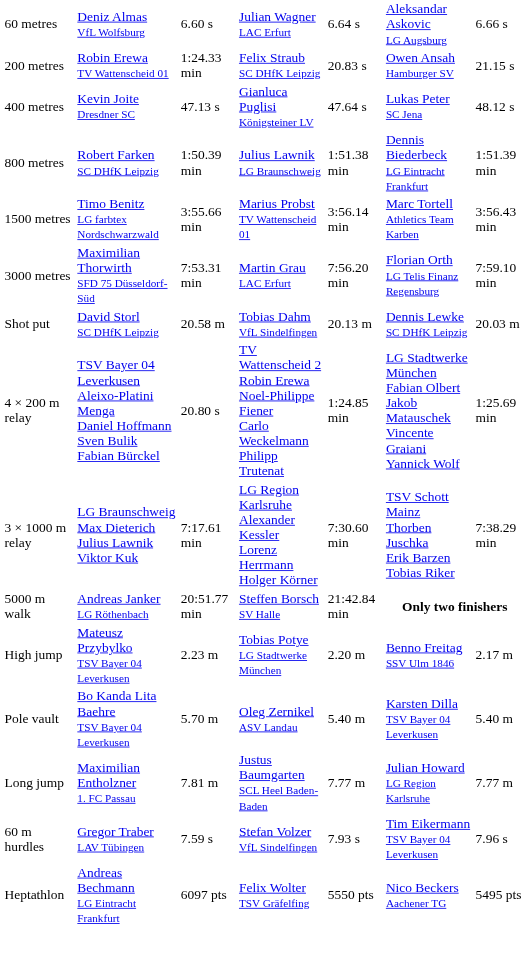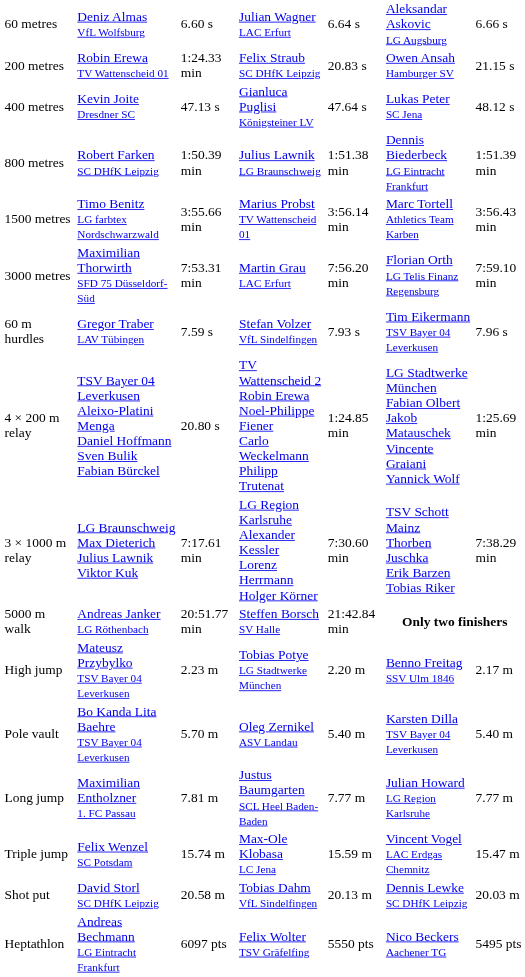 <table>
 <tr>
 <td>60 metres</td>
 <td><a href='#'>Deniz Almas</a><br><small><a href='#'>VfL Wolfsburg</a></small></td>
 <td>6.60 s</td>
 <td><a href='#'>Julian Wagner</a><br><small><a href='#'>LAC Erfurt</a></small></td>
 <td>6.64 s</td>
 <td><a href='#'>Aleksandar Askovic</a><br><small><a href='#'>LG Augsburg</a></small></td>
 <td>6.66 s</td>
 </tr>
 <tr>
 <td>200 metres</td>
 <td><a href='#'>Robin Erewa</a><br><small><a href='#'>TV Wattenscheid 01</a></small></td>
 <td>1:24.33 min</td>
 <td><a href='#'>Felix Straub</a><br><small><a href='#'>SC DHfK Leipzig</a></small></td>
 <td>20.83 s</td>
 <td><a href='#'>Owen Ansah</a><br><small><a href='#'>Hamburger SV</a></small></td>
 <td>21.15 s</td>
 </tr>
 <tr>
 <td>400 metres</td>
 <td><a href='#'>Kevin Joite</a><br><small><a href='#'>Dresdner SC</a></small></td>
 <td>47.13 s</td>
 <td><a href='#'>Gianluca Puglisi</a><br><small><a href='#'>Königsteiner LV</a></small></td>
 <td>47.64 s</td>
 <td><a href='#'>Lukas Peter</a><br><small><a href='#'>SC Jena</a></small></td>
 <td>48.12 s</td>
 </tr>
 <tr>
 <td>800 metres</td>
 <td><a href='#'>Robert Farken</a><br><small><a href='#'>SC DHfK Leipzig</a></small></td>
 <td>1:50.39 min</td>
 <td><a href='#'>Julius Lawnik</a><br><small><a href='#'>LG Braunschweig</a></small></td>
 <td>1:51.38 min</td>
 <td><a href='#'>Dennis Biederbeck</a><br><small><a href='#'>LG Eintracht Frankfurt</a></small></td>
 <td>1:51.39 min</td>
 </tr>
 <tr>
 <td>1500 metres</td>
 <td><a href='#'>Timo Benitz</a><br><small><a href='#'>LG farbtex Nordschwarzwald</a></small></td>
 <td>3:55.66 min</td>
 <td><a href='#'>Marius Probst</a><br><small><a href='#'>TV Wattenscheid 01</a></small></td>
 <td>3:56.14 min</td>
 <td><a href='#'>Marc Tortell</a><br><small><a href='#'>Athletics Team Karben</a></small></td>
 <td>3:56.43 min</td>
 </tr>
 <tr>
 <td>3000 metres</td>
 <td><a href='#'>Maximilian Thorwirth</a><br><small><a href='#'>SFD 75 Düsseldorf-Süd</a></small></td>
 <td>7:53.31 min</td>
 <td><a href='#'>Martin Grau</a><br><small><a href='#'>LAC Erfurt</a></small></td>
 <td>7:56.20 min</td>
 <td><a href='#'>Florian Orth</a><br><small><a href='#'>LG Telis Finanz Regensburg</a></small></td>
 <td>7:59.10 min</td>
 </tr>
 <tr>
-<td>Shot put</td>
-<td><a href='#'>David Storl</a><br><small><a href='#'>SC DHfK Leipzig</a></small></td>
-<td>20.58 m</td>
-<td><a href='#'>Tobias Dahm</a><br><small><a href='#'>VfL Sindelfingen</a></small></td>
-<td>20.13 m</td>
-<td><a href='#'>Dennis Lewke</a><br><small><a href='#'>SC DHfK Leipzig</a></small></td>
-<td>20.03 m</td>
+<td>60 m hurdles</td>
+<td><a href='#'>Gregor Traber</a><br><small><a href='#'>LAV Tübingen</a></small></td>
+<td>7.59 s</td>
+<td><a href='#'>Stefan Volzer</a><br><small><a href='#'>VfL Sindelfingen</a></small></td>
+<td>7.93 s</td>
+<td><a href='#'>Tim Eikermann</a><br><small><a href='#'>TSV Bayer 04 Leverkusen</a></small></td>
+<td>7.96 s</td>
 </tr>
 <tr>
 <td>4 × 200 m relay</td>
 <td><a href='#'>TSV Bayer 04 Leverkusen</a><br><a href='#'>Aleixo-Platini Menga</a><br><a href='#'>Daniel Hoffmann</a><br><a href='#'>Sven Bulik</a><br><a href='#'>Fabian Bürckel</a></td>
 <td>20.80 s</td>
 <td><a href='#'>TV Wattenscheid 2</a><br><a href='#'>Robin Erewa</a><br><a href='#'>Noel-Philippe Fiener</a><br><a href='#'>Carlo Weckelmann</a><br><a href='#'>Philipp Trutenat</a></td>
 <td>1:24.85 min</td>
 <td><a href='#'>LG Stadtwerke München</a><br><a href='#'>Fabian Olbert</a><br><a href='#'>Jakob Matauschek</a><br><a href='#'>Vincente Graiani</a><br><a href='#'>Yannick Wolf</a></td>
 <td>1:25.69 min</td>
 </tr>
 <tr>
 <td>3 × 1000 m relay</td>
 <td><a href='#'>LG Braunschweig</a><br><a href='#'>Max Dieterich</a><br><a href='#'>Julius Lawnik</a><br><a href='#'>Viktor Kuk</a></td>
 <td>7:17.61 min</td>
 <td><a href='#'>LG Region Karlsruhe</a><br><a href='#'>Alexander Kessler</a><br><a href='#'>Lorenz Herrmann</a><br><a href='#'>Holger Körner</a></td>
 <td>7:30.60 min</td>
 <td><a href='#'>TSV Schott Mainz</a><br><a href='#'>Thorben Juschka</a><br><a href='#'>Erik Barzen</a><br><a href='#'>Tobias Riker</a></td>
 <td>7:38.29 min</td>
 </tr>
 <tr>
 <td>5000 m walk</td>
 <td><a href='#'>Andreas Janker</a><br><small><a href='#'>LG Röthenbach</a></small></td>
 <td>20:51.77 min</td>
 <td><a href='#'>Steffen Borsch</a><br><small><a href='#'>SV Halle</a></small></td>
 <td>21:42.84 min</td>
 <th colspan=2>Only two finishers</th>
 </tr>
 <tr>
 <td>High jump</td>
 <td><a href='#'>Mateusz Przybylko</a><br><small><a href='#'>TSV Bayer 04 Leverkusen</a></small></td>
 <td>2.23 m</td>
 <td><a href='#'>Tobias Potye</a><br><small><a href='#'>LG Stadtwerke München</a></small></td>
 <td>2.20 m</td>
 <td><a href='#'>Benno Freitag</a><br><small><a href='#'>SSV Ulm 1846</a></small></td>
 <td>2.17 m</td>
 </tr>
 <tr>
 <td>Pole vault</td>
 <td><a href='#'>Bo Kanda Lita Baehre</a><br><small><a href='#'>TSV Bayer 04 Leverkusen</a></small></td>
 <td>5.70 m</td>
 <td><a href='#'>Oleg Zernikel</a><br><small><a href='#'>ASV Landau</a></small></td>
 <td>5.40 m</td>
 <td><a href='#'>Karsten Dilla</a><br><small><a href='#'>TSV Bayer 04 Leverkusen</a></small></td>
 <td>5.40 m</td>
 </tr>
 <tr>
 <td>Long jump</td>
 <td><a href='#'>Maximilian Entholzner</a><br><small><a href='#'>1. FC Passau</a></small></td>
 <td>7.81 m</td>
 <td><a href='#'>Justus Baumgarten</a><br><small><a href='#'>SCL Heel Baden-Baden</a></small></td>
 <td>7.77 m</td>
 <td><a href='#'>Julian Howard</a><br><small><a href='#'>LG Region Karlsruhe</a></small></td>
 <td>7.77 m</td>
 </tr>
 <tr>
-<td>60 m hurdles</td>
-<td><a href='#'>Gregor Traber</a><br><small><a href='#'>LAV Tübingen</a></small></td>
-<td>7.59 s</td>
-<td><a href='#'>Stefan Volzer</a><br><small><a href='#'>VfL Sindelfingen</a></small></td>
-<td>7.93 s</td>
-<td><a href='#'>Tim Eikermann</a><br><small><a href='#'>TSV Bayer 04 Leverkusen</a></small></td>
-<td>7.96 s</td>
+<td>Triple jump</td>
+<td><a href='#'>Felix Wenzel</a><br><small><a href='#'>SC Potsdam</a></small></td>
+<td>15.74 m</td>
+<td><a href='#'>Max-Ole Klobasa</a><br><small><a href='#'>LC Jena</a></small></td>
+<td>15.59 m</td>
+<td><a href='#'>Vincent Vogel</a><br><small><a href='#'>LAC Erdgas Chemnitz</a></small></td>
+<td>15.47 m</td>
+</tr>
+<tr>
+<td>Shot put</td>
+<td><a href='#'>David Storl</a><br><small><a href='#'>SC DHfK Leipzig</a></small></td>
+<td>20.58 m</td>
+<td><a href='#'>Tobias Dahm</a><br><small><a href='#'>VfL Sindelfingen</a></small></td>
+<td>20.13 m</td>
+<td><a href='#'>Dennis Lewke</a><br><small><a href='#'>SC DHfK Leipzig</a></small></td>
+<td>20.03 m</td>
 </tr>
 <tr>
 <td>Heptathlon</td>
 <td><a href='#'>Andreas Bechmann</a><br><small><a href='#'>LG Eintracht Frankfurt</a></small></td>
 <td>6097 pts</td>
 <td><a href='#'>Felix Wolter</a><br><small><a href='#'>TSV Gräfelfing</a></small></td>
 <td>5550 pts</td>
 <td><a href='#'>Nico Beckers</a><br><small><a href='#'>Aachener TG</a></small></td>
 <td>5495 pts</td>
 </tr>
 </table>
